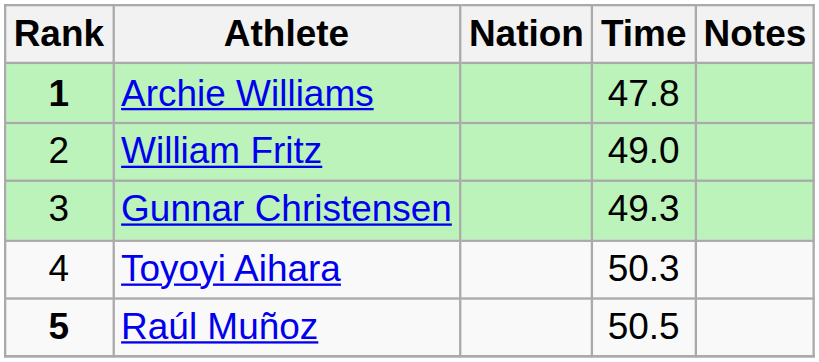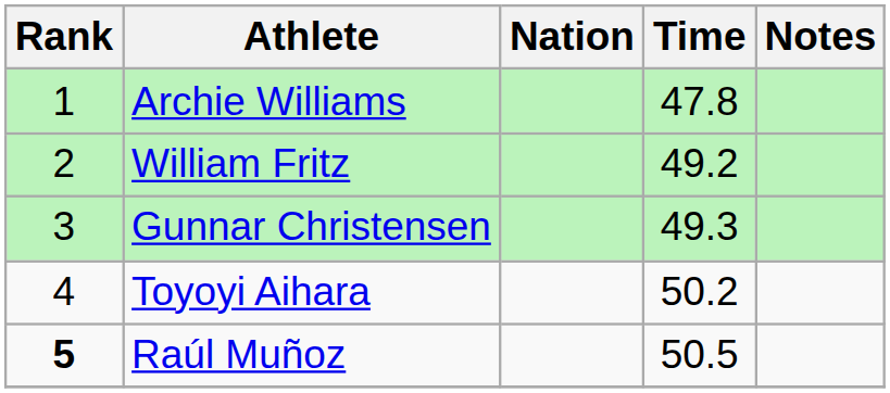 <table class="wikitable sortable" style="text-align:center">
 <tr>
 <th>Rank</th>
 <th>Athlete</th>
 <th>Nation</th>
 <th>Time</th>
 <th>Notes</th>
 </tr>
 <tr bgcolor=bbf3bb>
-<td><strong>1</strong></td>
+<td>1</td>
 <td align=left><a href='#'>Archie Williams</a></td>
 <td align=left></td>
 <td>47.8</td>
 <td></td>
 </tr>
 <tr bgcolor=bbf3bb>
 <td>2</td>
 <td align=left><a href='#'>William Fritz</a></td>
 <td align=left></td>
-<td>49.0</td>
+<td>49.2</td>
 <td></td>
 </tr>
 <tr bgcolor=bbf3bb>
 <td>3</td>
 <td align=left><a href='#'>Gunnar Christensen</a></td>
 <td align=left></td>
 <td>49.3</td>
 <td></td>
 </tr>
 <tr>
 <td>4</td>
 <td align=left><a href='#'>Toyoyi Aihara</a></td>
 <td align=left></td>
-<td>50.3</td>
+<td>50.2</td>
 <td></td>
 </tr>
 <tr>
 <td><strong>5</strong></td>
 <td align=left><a href='#'>Raúl Muñoz</a></td>
 <td align=left></td>
 <td>50.5</td>
 <td></td>
 </tr>
 <tr>
 </tr>
 </table>
